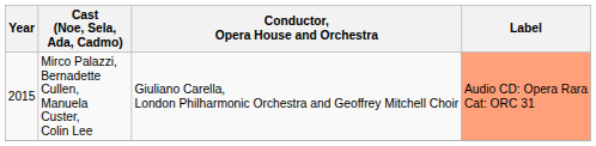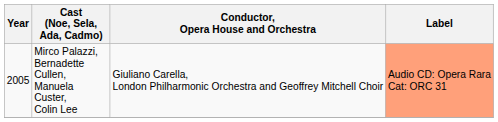 <table class="wikitable">
 <tr>
 <th>Year</th>
 <th width="115">Cast <br>(Noe, Sela, Ada, Cadmo)</th>
 <th>Conductor,<br>Opera House and Orchestra</th>
 <th>Label</th>
 </tr>
 <tr>
-<td>2015</td>
+<td>2005</td>
 <td>Mirco Palazzi,<br>Bernadette Cullen,<br>Manuela Custer,<br>Colin Lee</td>
 <td>Giuliano Carella,<br>London Philharmonic Orchestra and Geoffrey Mitchell Choir</td>
 <td style="background: lightsalmon;">Audio CD: Opera Rara<br>Cat: ORC 31</td>
 </tr>
 <tr>
 </tr>
 </table>
